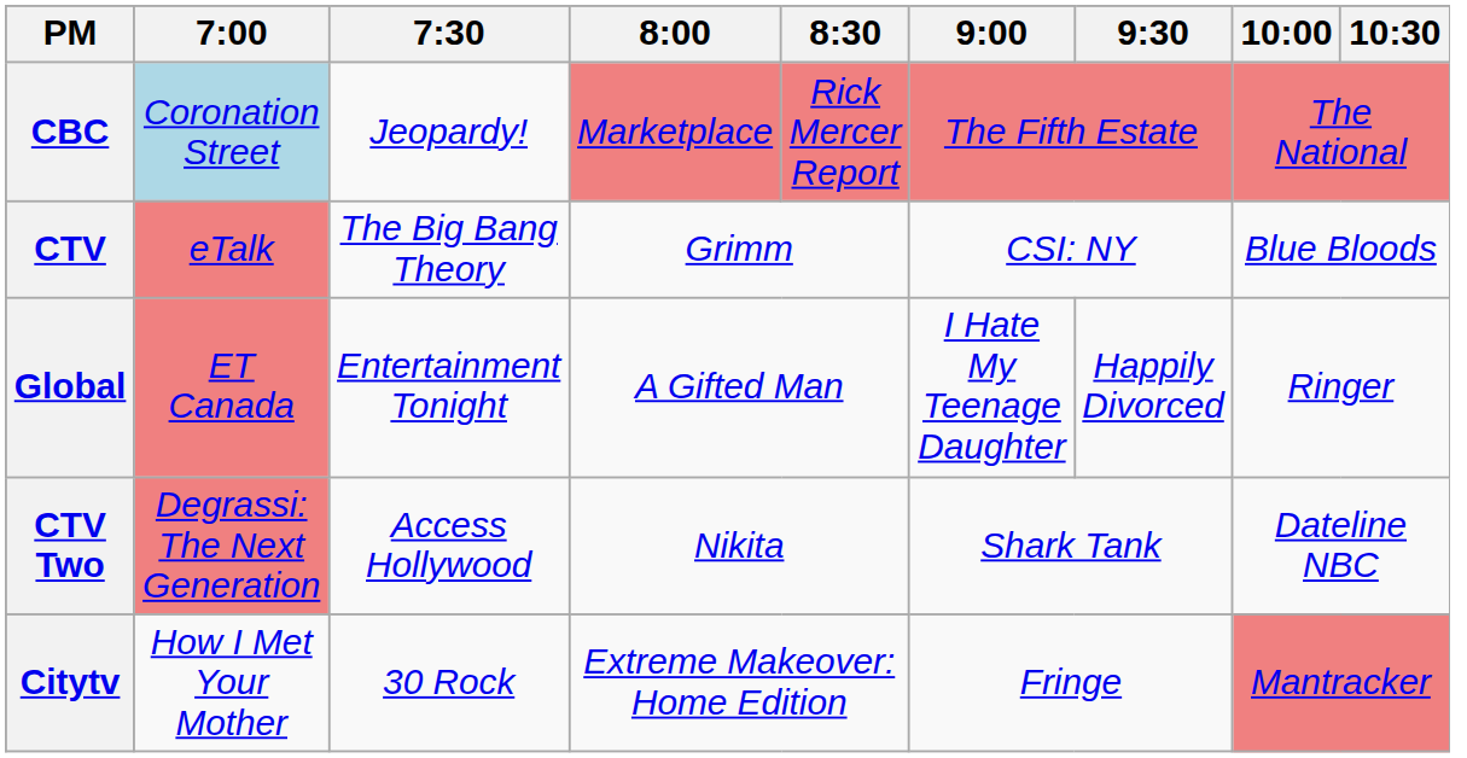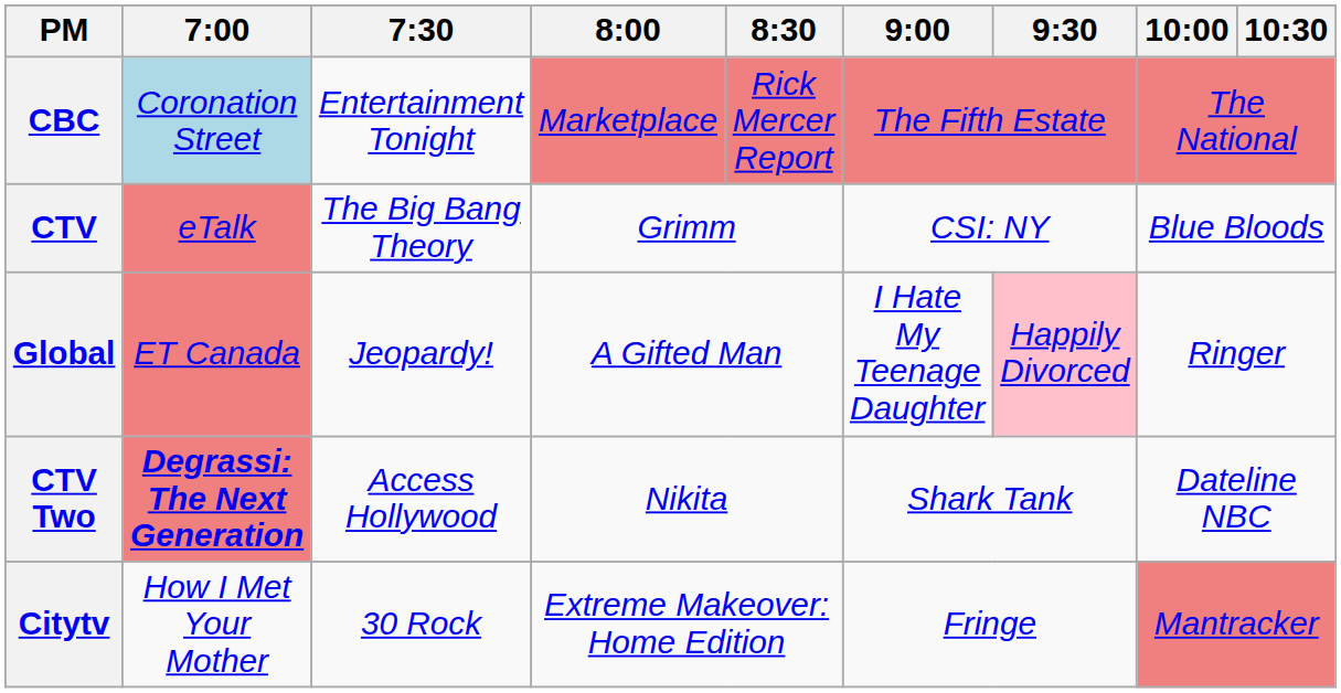 <table class="wikitable" width="100%">
 <tr>
 <th width="4%">PM</th>
 <th width="12%">7:00</th>
 <th width="12%">7:30</th>
 <th width="12%">8:00</th>
 <th width="12%">8:30</th>
 <th width="12%">9:00</th>
 <th width="12%">9:30</th>
 <th width="12%">10:00</th>
 <th width="12%">10:30</th>
 </tr>
 <tr align="center">
 <th><a href='#'>CBC</a></th>
 <td colspan="1" align=center style="background: lightblue;"><em><a href='#'>Coronation Street</a></em></td>
-<td colspan="1" align=center><em><a href='#'>Jeopardy!</a></em></td>
+<td colspan="1" align=center><em><a href='#'>Entertainment Tonight</a></em></td>
 <td colspan="1" align=center bgcolor="#F08080"><em><a href='#'>Marketplace</a></em></td>
 <td colspan="1" align=center bgcolor="#F08080"><em><a href='#'>Rick Mercer Report</a></em></td>
 <td colspan="2" align=center bgcolor="#F08080"><em><a href='#'>The Fifth Estate</a></em></td>
 <td colspan="2" align=center bgcolor="#F08080"><em><a href='#'>The National</a></em></td>
 </tr>
 <tr align="center">
 <th><a href='#'>CTV</a></th>
 <td colspan="1" align=center  bgcolor="#F08080"><em><a href='#'>eTalk</a></em></td>
 <td colspan="1" align=center><em><a href='#'>The Big Bang Theory</a></em></td>
 <td colspan="2" align=center><em><a href='#'>Grimm</a></em></td>
 <td colspan="2" align=center><em><a href='#'>CSI: NY</a></em></td>
 <td colspan="2" align=center><em><a href='#'>Blue Bloods</a></em></td>
 </tr>
 <tr align="center">
 <th><a href='#'>Global</a></th>
 <td colspan="1" align=center bgcolor="#F08080"><em><a href='#'>ET Canada</a></em></td>
-<td colspan="1" align=center><em><a href='#'>Entertainment Tonight</a></em></td>
+<td colspan="1" align=center><em><a href='#'>Jeopardy!</a></em></td>
 <td colspan="2" align=center><em><a href='#'>A Gifted Man</a></em></td>
 <td colspan="1" align=center><em><a href='#'>I Hate My Teenage Daughter</a></em></td>
-<td colspan="1" align=center><em><a href='#'>Happily Divorced</a></em></td>
+<td colspan="1" align=center style="background: pink;"><em><a href='#'>Happily Divorced</a></em></td>
 <td colspan="2" align=center><em><a href='#'>Ringer</a></em></td>
 </tr>
 <tr align="center">
 <th><a href='#'>CTV Two</a></th>
-<td colspan="1" bgcolor="#F08080"><em><a href='#'>Degrassi: The Next Generation</a></em></td>
+<td colspan="1" bgcolor="#F08080"><strong><em><a href='#'>Degrassi: The Next Generation</a></em></strong></td>
 <td colspan="1"><em><a href='#'>Access Hollywood</a></em></td>
 <td colspan="2"><em><a href='#'>Nikita</a></em></td>
 <td colspan="2"><em><a href='#'>Shark Tank</a></em></td>
 <td colspan="2"><em><a href='#'>Dateline NBC</a></em></td>
 </tr>
 <tr align="center">
 <th><a href='#'>Citytv</a></th>
 <td colspan="1" align=center><em><a href='#'>How I Met Your Mother</a></em></td>
 <td colspan="1" align=center><em><a href='#'>30 Rock</a></em></td>
 <td colspan="2" align=center><em><a href='#'>Extreme Makeover: Home Edition</a></em></td>
 <td colspan="2" align=center><em><a href='#'>Fringe</a></em></td>
 <td colspan="2" align=center bgcolor="#F08080"><em><a href='#'>Mantracker</a></em></td>
 </tr>
 </table>
